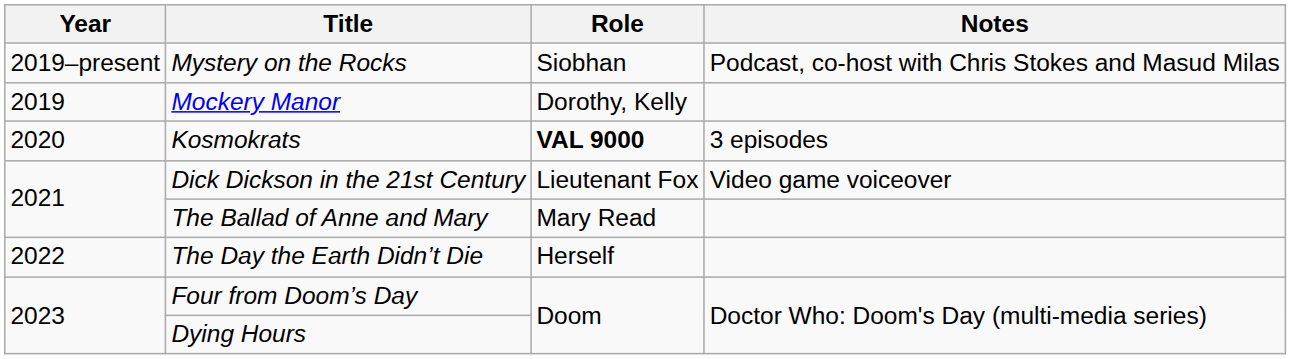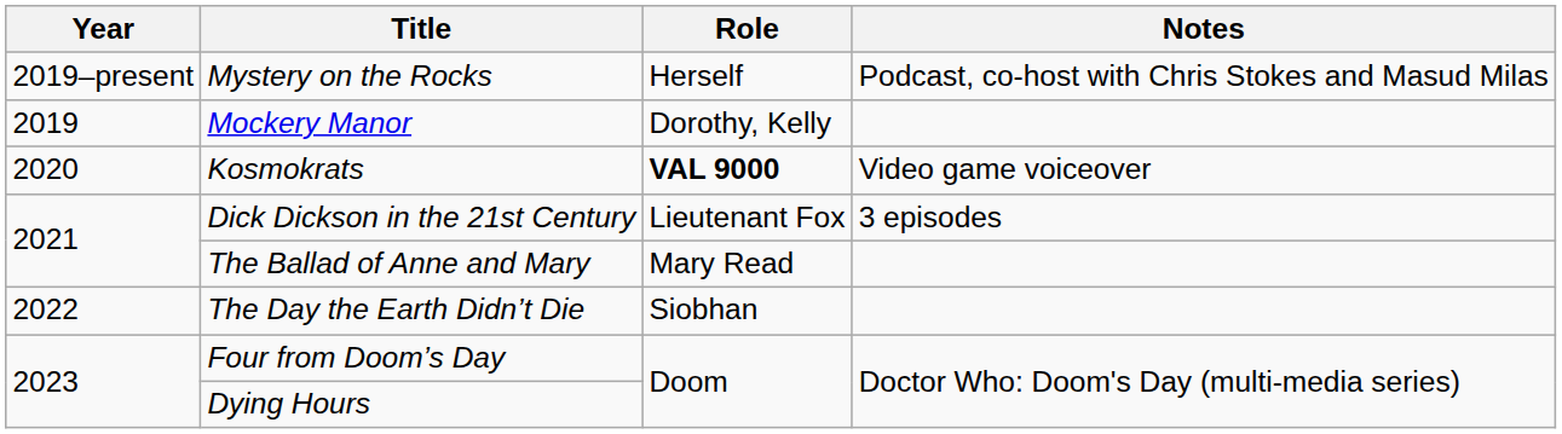 <table class="wikitable">
 <tr>
 <th>Year</th>
 <th>Title</th>
 <th>Role</th>
 <th>Notes</th>
 </tr>
 <tr>
 <td>2019–present</td>
 <td><em>Mystery on the Rocks</em></td>
-<td>Siobhan</td>
+<td>Herself</td>
 <td>Podcast, co-host with Chris Stokes and Masud Milas</td>
 </tr>
 <tr>
 <td>2019</td>
 <td><em><a href='#'>Mockery Manor</a></em></td>
 <td>Dorothy, Kelly</td>
 <td></td>
 </tr>
 <tr>
 <td>2020</td>
 <td><em>Kosmokrats</em></td>
 <td><strong>VAL 9000</strong></td>
-<td>3 episodes</td>
+<td>Video game voiceover</td>
 </tr>
 <tr>
 <td rowspan="2">2021</td>
 <td><em>Dick Dickson in the 21st Century</em></td>
 <td>Lieutenant Fox</td>
-<td>Video game voiceover</td>
+<td>3 episodes</td>
 </tr>
 <tr>
 <td><em>The Ballad of Anne and Mary</em></td>
 <td>Mary Read</td>
 </tr>
 <tr>
 <td>2022</td>
 <td><em>The Day the Earth Didn’t Die</em></td>
-<td>Herself</td>
+<td>Siobhan</td>
 <td></td>
 </tr>
 <tr>
 <td rowspan="2">2023</td>
 <td><em>Four from Doom’s Day</em></td>
 <td rowspan="2">Doom</td>
 <td rowspan="2">Doctor Who: Doom's Day (multi-media series)</td>
 </tr>
 <tr>
 <td><em>Dying Hours</em></td>
 </tr>
 </table>
